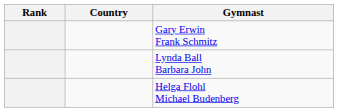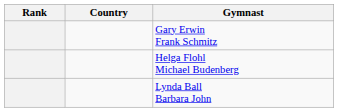 <table class="wikitable" width=500>
 <tr bgcolor="#efefef">
 <th>Rank</th>
 <th>Country</th>
 <th>Gymnast</th>
 </tr>
 <tr>
 <th></th>
 <td></td>
 <td><a href='#'>Gary Erwin</a> <br> <a href='#'>Frank Schmitz</a></td>
 </tr>
 <tr>
 <th></th>
 <td></td>
-<td><a href='#'>Lynda Ball</a> <br> <a href='#'>Barbara John</a></td>
+<td><a href='#'>Helga Flohl</a> <br> <a href='#'>Michael Budenberg</a></td>
 </tr>
 <tr>
 <th></th>
 <td></td>
-<td><a href='#'>Helga Flohl</a> <br> <a href='#'>Michael Budenberg</a></td>
+<td><a href='#'>Lynda Ball</a> <br> <a href='#'>Barbara John</a></td>
 </tr>
 </table>
